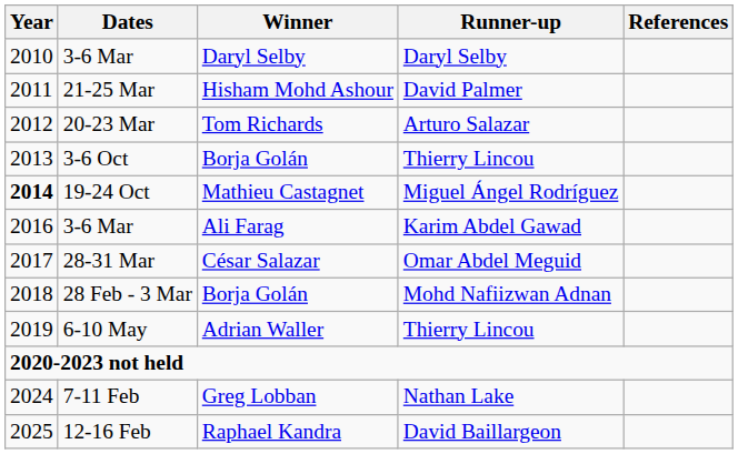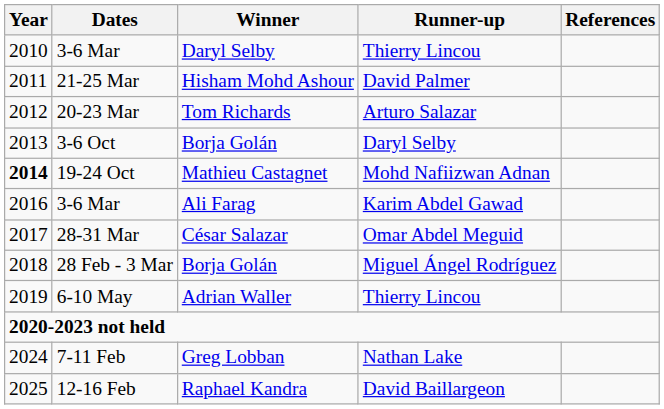 <table class="wikitable">
 <tr>
 <th>Year</th>
 <th>Dates</th>
 <th>Winner</th>
 <th>Runner-up</th>
 <th>References</th>
 </tr>
 <tr>
 <td>2010</td>
 <td>3-6 Mar</td>
 <td> <a href='#'>Daryl Selby</a></td>
-<td> <a href='#'>Daryl Selby</a></td>
+<td> <a href='#'>Thierry Lincou</a></td>
 <td></td>
 </tr>
 <tr>
 <td>2011</td>
 <td>21-25 Mar</td>
 <td> <a href='#'>Hisham Mohd Ashour</a></td>
 <td> <a href='#'>David Palmer</a></td>
 <td></td>
 </tr>
 <tr>
 <td>2012</td>
 <td>20-23 Mar</td>
 <td> <a href='#'>Tom Richards</a></td>
 <td> <a href='#'>Arturo Salazar</a></td>
 <td></td>
 </tr>
 <tr>
 <td>2013</td>
 <td>3-6 Oct</td>
 <td> <a href='#'>Borja Golán</a></td>
-<td> <a href='#'>Thierry Lincou</a></td>
+<td> <a href='#'>Daryl Selby</a></td>
 <td></td>
 </tr>
 <tr>
 <td><strong>2014</strong></td>
 <td>19-24 Oct</td>
 <td> <a href='#'>Mathieu Castagnet</a></td>
-<td> <a href='#'>Miguel Ángel Rodríguez</a></td>
+<td> <a href='#'>Mohd Nafiizwan Adnan</a></td>
 <td></td>
 </tr>
 <tr>
 <td>2016</td>
 <td>3-6 Mar</td>
 <td> <a href='#'>Ali Farag</a></td>
 <td> <a href='#'>Karim Abdel Gawad</a></td>
 <td></td>
 </tr>
 <tr>
 <td>2017</td>
 <td>28-31 Mar</td>
 <td> <a href='#'>César Salazar</a></td>
 <td> <a href='#'>Omar Abdel Meguid</a></td>
 <td></td>
 </tr>
 <tr>
 <td>2018</td>
 <td>28 Feb - 3 Mar</td>
 <td> <a href='#'>Borja Golán</a></td>
-<td> <a href='#'>Mohd Nafiizwan Adnan</a></td>
+<td> <a href='#'>Miguel Ángel Rodríguez</a></td>
 <td></td>
 </tr>
 <tr>
 <td>2019</td>
 <td>6-10 May</td>
 <td> <a href='#'>Adrian Waller</a></td>
 <td> <a href='#'>Thierry Lincou</a></td>
 <td></td>
 </tr>
 <tr>
 <td colspan=5><strong>2020-2023 not held</strong></td>
 </tr>
 <tr>
 <td>2024</td>
 <td>7-11 Feb</td>
 <td> <a href='#'>Greg Lobban</a></td>
 <td> <a href='#'>Nathan Lake</a></td>
 <td></td>
 </tr>
 <tr>
 <td>2025</td>
 <td>12-16 Feb</td>
 <td> <a href='#'>Raphael Kandra</a></td>
 <td> <a href='#'>David Baillargeon</a></td>
 <td></td>
 </tr>
 </table>
